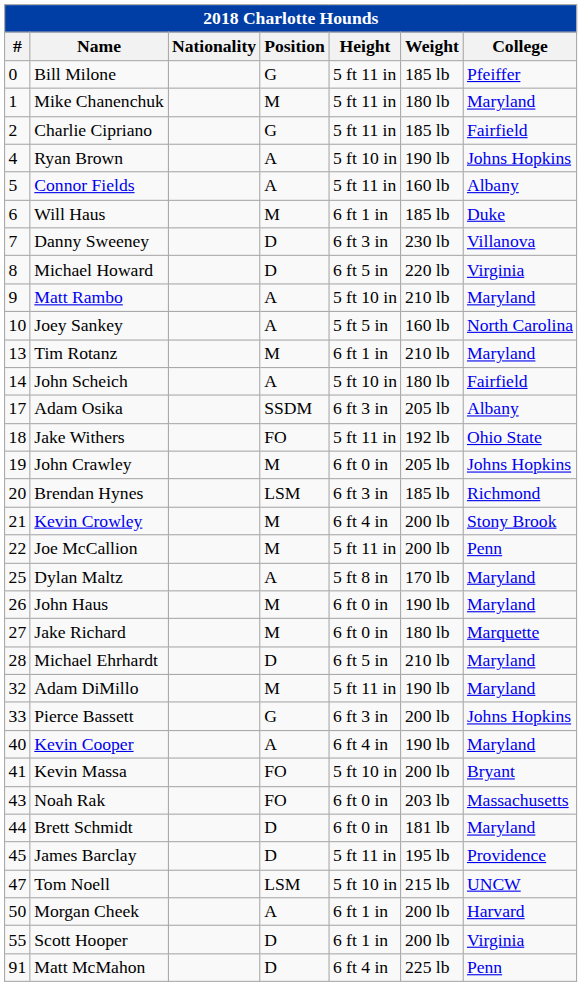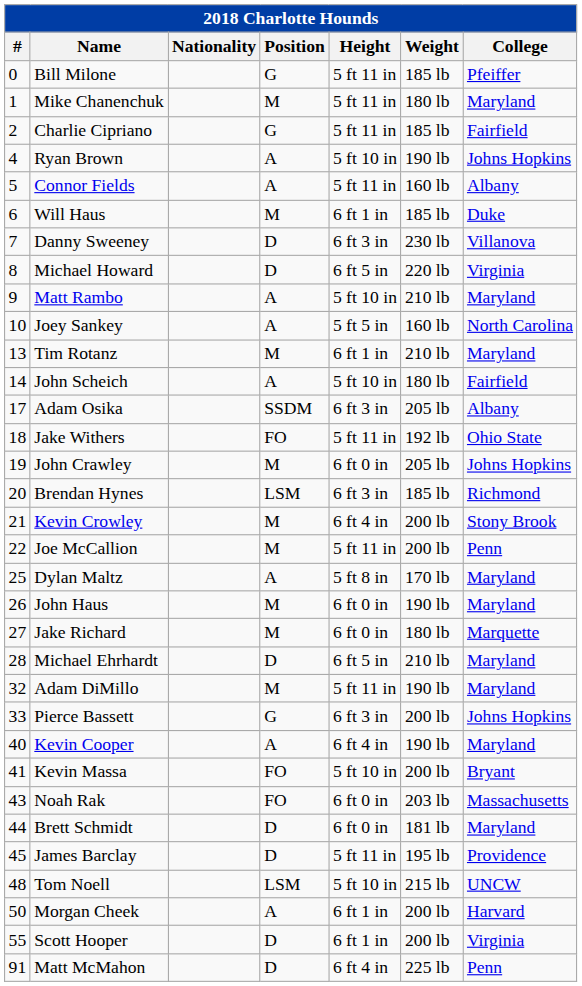 <table class="wikitable">
 <tr bgcolor=#003DA5>
 <td colspan=7 style="color:white; text-align:center"><strong>2018 Charlotte Hounds</strong></td>
 </tr>
 <tr>
 <th>#</th>
 <th>Name</th>
 <th>Nationality</th>
 <th>Position</th>
 <th>Height</th>
 <th>Weight</th>
 <th>College</th>
 </tr>
 <tr>
 <td>0</td>
 <td>Bill Milone</td>
 <td></td>
 <td>G</td>
 <td>5 ft 11 in</td>
 <td>185 lb</td>
 <td><a href='#'>Pfeiffer</a></td>
 </tr>
 <tr>
 <td>1</td>
 <td>Mike Chanenchuk</td>
 <td></td>
 <td>M</td>
 <td>5 ft 11 in</td>
 <td>180 lb</td>
 <td><a href='#'>Maryland</a></td>
 </tr>
 <tr>
 <td>2</td>
 <td>Charlie Cipriano</td>
 <td></td>
 <td>G</td>
 <td>5 ft 11 in</td>
 <td>185 lb</td>
 <td><a href='#'>Fairfield</a></td>
 </tr>
 <tr>
 <td>4</td>
 <td>Ryan Brown</td>
 <td></td>
 <td>A</td>
 <td>5 ft 10 in</td>
 <td>190 lb</td>
 <td><a href='#'>Johns Hopkins</a></td>
 </tr>
 <tr>
 <td>5</td>
 <td><a href='#'>Connor Fields</a></td>
 <td></td>
 <td>A</td>
 <td>5 ft 11 in</td>
 <td>160 lb</td>
 <td><a href='#'>Albany</a></td>
 </tr>
 <tr>
 <td>6</td>
 <td>Will Haus</td>
 <td></td>
 <td>M</td>
 <td>6 ft 1 in</td>
 <td>185 lb</td>
 <td><a href='#'>Duke</a></td>
 </tr>
 <tr>
 <td>7</td>
 <td>Danny Sweeney</td>
 <td></td>
 <td>D</td>
 <td>6 ft 3 in</td>
 <td>230 lb</td>
 <td><a href='#'>Villanova</a></td>
 </tr>
 <tr>
 <td>8</td>
 <td>Michael Howard</td>
 <td></td>
 <td>D</td>
 <td>6 ft 5 in</td>
 <td>220 lb</td>
 <td><a href='#'>Virginia</a></td>
 </tr>
 <tr>
 <td>9</td>
 <td><a href='#'>Matt Rambo</a></td>
 <td></td>
 <td>A</td>
 <td>5 ft 10 in</td>
 <td>210 lb</td>
 <td><a href='#'>Maryland</a></td>
 </tr>
 <tr>
 <td>10</td>
 <td>Joey Sankey</td>
 <td></td>
 <td>A</td>
 <td>5 ft 5 in</td>
 <td>160 lb</td>
 <td><a href='#'>North Carolina</a></td>
 </tr>
 <tr>
 <td>13</td>
 <td>Tim Rotanz</td>
 <td></td>
 <td>M</td>
 <td>6 ft 1 in</td>
 <td>210 lb</td>
 <td><a href='#'>Maryland</a></td>
 </tr>
 <tr>
 <td>14</td>
 <td>John Scheich</td>
 <td></td>
 <td>A</td>
 <td>5 ft 10 in</td>
 <td>180 lb</td>
 <td><a href='#'>Fairfield</a></td>
 </tr>
 <tr>
 <td>17</td>
 <td>Adam Osika</td>
 <td></td>
 <td>SSDM</td>
 <td>6 ft 3 in</td>
 <td>205 lb</td>
 <td><a href='#'>Albany</a></td>
 </tr>
 <tr>
 <td>18</td>
 <td>Jake Withers</td>
 <td></td>
 <td>FO</td>
 <td>5 ft 11 in</td>
 <td>192 lb</td>
 <td><a href='#'>Ohio State</a></td>
 </tr>
 <tr>
 <td>19</td>
 <td>John Crawley</td>
 <td></td>
 <td>M</td>
 <td>6 ft 0 in</td>
 <td>205 lb</td>
 <td><a href='#'>Johns Hopkins</a></td>
 </tr>
 <tr>
 <td>20</td>
 <td>Brendan Hynes</td>
 <td></td>
 <td>LSM</td>
 <td>6 ft 3 in</td>
 <td>185 lb</td>
 <td><a href='#'>Richmond</a></td>
 </tr>
 <tr>
 <td>21</td>
 <td><a href='#'>Kevin Crowley</a></td>
 <td></td>
 <td>M</td>
 <td>6 ft 4 in</td>
 <td>200 lb</td>
 <td><a href='#'>Stony Brook</a></td>
 </tr>
 <tr>
 <td>22</td>
 <td>Joe McCallion</td>
 <td></td>
 <td>M</td>
 <td>5 ft 11 in</td>
 <td>200 lb</td>
 <td><a href='#'>Penn</a></td>
 </tr>
 <tr>
 <td>25</td>
 <td>Dylan Maltz</td>
 <td></td>
 <td>A</td>
 <td>5 ft 8 in</td>
 <td>170 lb</td>
 <td><a href='#'>Maryland</a></td>
 </tr>
 <tr>
 <td>26</td>
 <td>John Haus</td>
 <td></td>
 <td>M</td>
 <td>6 ft 0 in</td>
 <td>190 lb</td>
 <td><a href='#'>Maryland</a></td>
 </tr>
 <tr>
 <td>27</td>
 <td>Jake Richard</td>
 <td></td>
 <td>M</td>
 <td>6 ft 0 in</td>
 <td>180 lb</td>
 <td><a href='#'>Marquette</a></td>
 </tr>
 <tr>
 <td>28</td>
 <td>Michael Ehrhardt</td>
 <td></td>
 <td>D</td>
 <td>6 ft 5 in</td>
 <td>210 lb</td>
 <td><a href='#'>Maryland</a></td>
 </tr>
 <tr>
 <td>32</td>
 <td>Adam DiMillo</td>
 <td></td>
 <td>M</td>
 <td>5 ft 11 in</td>
 <td>190 lb</td>
 <td><a href='#'>Maryland</a></td>
 </tr>
 <tr>
 <td>33</td>
 <td>Pierce Bassett</td>
 <td></td>
 <td>G</td>
 <td>6 ft 3 in</td>
 <td>200 lb</td>
 <td><a href='#'>Johns Hopkins</a></td>
 </tr>
 <tr>
 <td>40</td>
 <td><a href='#'>Kevin Cooper</a></td>
 <td></td>
 <td>A</td>
 <td>6 ft 4 in</td>
 <td>190 lb</td>
 <td><a href='#'>Maryland</a></td>
 </tr>
 <tr>
 <td>41</td>
 <td>Kevin Massa</td>
 <td></td>
 <td>FO</td>
 <td>5 ft 10 in</td>
 <td>200 lb</td>
 <td><a href='#'>Bryant</a></td>
 </tr>
 <tr>
 <td>43</td>
 <td>Noah Rak</td>
 <td></td>
 <td>FO</td>
 <td>6 ft 0 in</td>
 <td>203 lb</td>
 <td><a href='#'>Massachusetts</a></td>
 </tr>
 <tr>
 <td>44</td>
 <td>Brett Schmidt</td>
 <td></td>
 <td>D</td>
 <td>6 ft 0 in</td>
 <td>181 lb</td>
 <td><a href='#'>Maryland</a></td>
 </tr>
 <tr>
 <td>45</td>
 <td>James Barclay</td>
 <td></td>
 <td>D</td>
 <td>5 ft 11 in</td>
 <td>195 lb</td>
 <td><a href='#'>Providence</a></td>
 </tr>
 <tr>
-<td>47</td>
+<td>48</td>
 <td>Tom Noell</td>
 <td></td>
 <td>LSM</td>
 <td>5 ft 10 in</td>
 <td>215 lb</td>
 <td><a href='#'>UNCW</a></td>
 </tr>
 <tr>
 <td>50</td>
 <td>Morgan Cheek</td>
 <td></td>
 <td>A</td>
 <td>6 ft 1 in</td>
 <td>200 lb</td>
 <td><a href='#'>Harvard</a></td>
 </tr>
 <tr>
 <td>55</td>
 <td>Scott Hooper</td>
 <td></td>
 <td>D</td>
 <td>6 ft 1 in</td>
 <td>200 lb</td>
 <td><a href='#'>Virginia</a></td>
 </tr>
 <tr>
 <td>91</td>
 <td>Matt McMahon</td>
 <td></td>
 <td>D</td>
 <td>6 ft 4 in</td>
 <td>225 lb</td>
 <td><a href='#'>Penn</a></td>
 </tr>
 </table>
